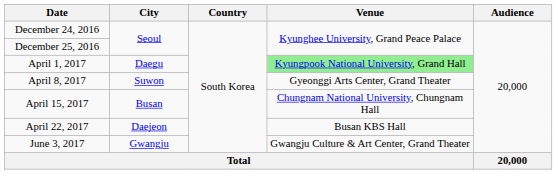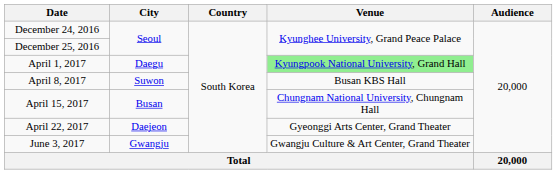 <table class="wikitable" style="text-align:center">
 <tr>
 <th scope="col" width="150">Date</th>
 <th scope="col" width="110">City</th>
 <th scope="col" width="110">Country</th>
 <th scope="col" width="300">Venue</th>
 <th scope="col" width="110">Audience</th>
 </tr>
 <tr>
 <td>December 24, 2016</td>
 <td rowspan="2"><a href='#'>Seoul</a></td>
 <td rowspan="7">South Korea</td>
 <td rowspan="2"><a href='#'>Kyunghee University</a>, Grand Peace Palace</td>
 <td rowspan="7">20,000</td>
 </tr>
 <tr>
 <td>December 25, 2016</td>
 </tr>
 <tr>
 <td>April 1, 2017</td>
 <td><a href='#'>Daegu</a></td>
 <td style="background: lightgreen;"><a href='#'>Kyungpook National University</a>, Grand Hall</td>
 </tr>
 <tr>
 <td>April 8, 2017</td>
 <td><a href='#'>Suwon</a></td>
-<td>Gyeonggi Arts Center, Grand Theater</td>
+<td>Busan KBS Hall</td>
 </tr>
 <tr>
 <td>April 15, 2017</td>
 <td><a href='#'>Busan</a></td>
 <td><a href='#'>Chungnam National University</a>, Chungnam Hall</td>
 </tr>
 <tr>
 <td>April 22, 2017</td>
 <td><a href='#'>Daejeon</a></td>
-<td>Busan KBS Hall</td>
+<td>Gyeonggi Arts Center, Grand Theater</td>
 </tr>
 <tr>
 <td>June 3, 2017</td>
 <td><a href='#'>Gwangju</a></td>
 <td>Gwangju Culture & Art Center, Grand Theater</td>
 </tr>
 <tr>
 <th colspan="4">Total</th>
 <th>20,000</th>
 </tr>
 </table>
